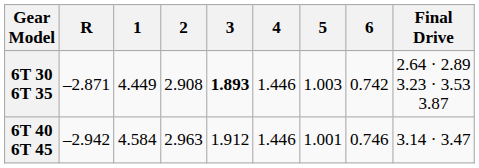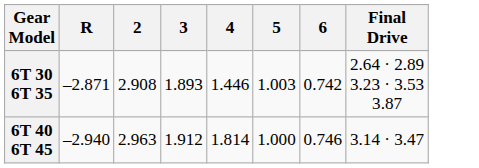 <table class=wikitable style="text-align:center">
 <tr>
 <th>Gear<br>Model</th>
 <th>R</th>
-<th>1</th>
 <th>2</th>
 <th>3</th>
 <th>4</th>
 <th>5</th>
 <th>6</th>
 <th>Final<br>Drive</th>
 </tr>
 <tr>
 <th>6T 30<br>6T 35</th>
 <td>–2.871</td>
-<td>4.449</td>
 <td>2.908</td>
-<td><strong>1.893</strong></td>
+<td>1.893</td>
 <td>1.446</td>
 <td>1.003</td>
 <td>0.742</td>
 <td>2.64 · 2.89<br>3.23 · 3.53<br>3.87</td>
 </tr>
 <tr>
 <th>6T 40<br>6T 45</th>
-<td>–2.942</td>
-<td>4.584</td>
+<td>–2.940</td>
 <td>2.963</td>
 <td>1.912</td>
-<td>1.446</td>
-<td>1.001</td>
+<td>1.814</td>
+<td>1.000</td>
 <td>0.746</td>
 <td>3.14 · 3.47</td>
 </tr>
 </table>
